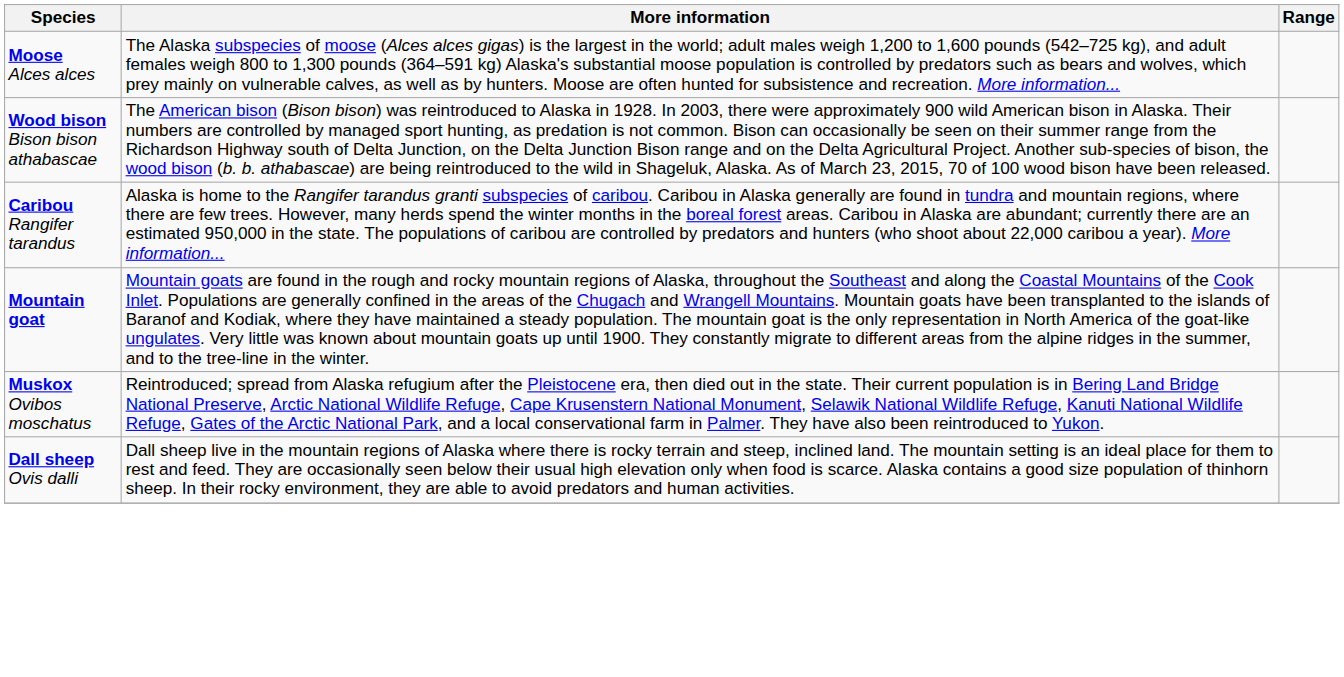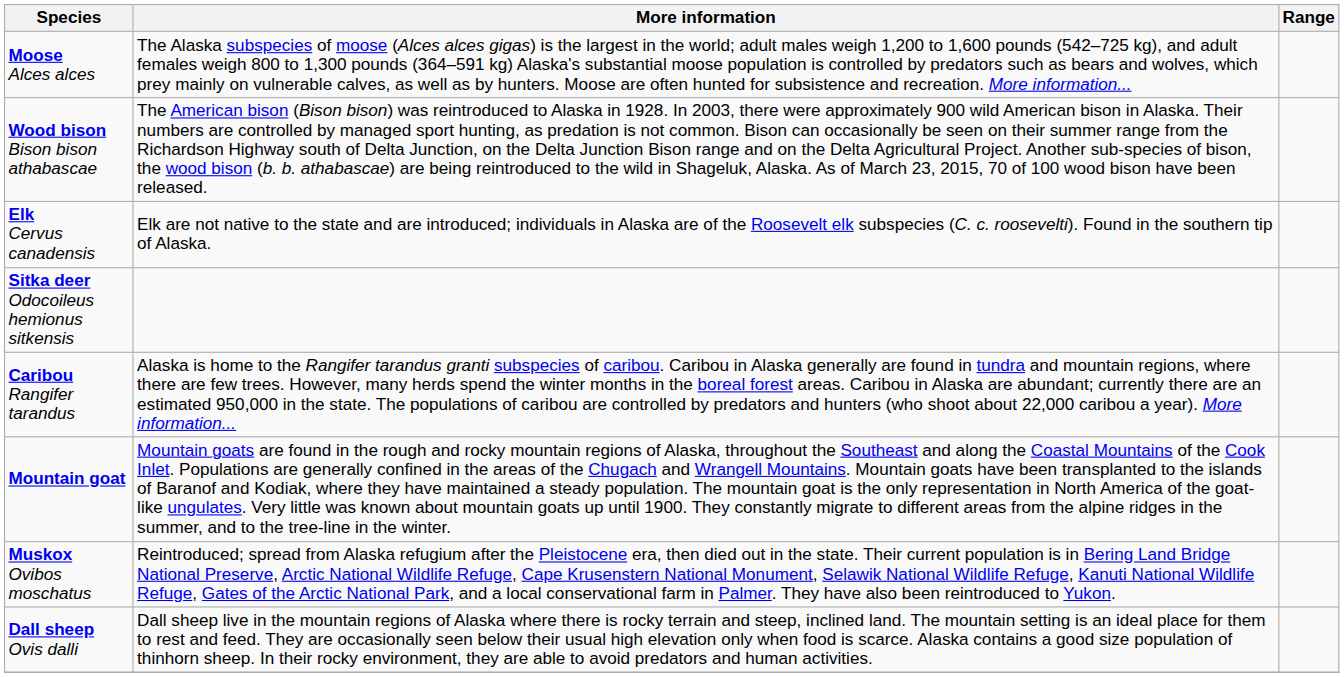 <table class="wikitable">
 <tr>
 <th>Species</th>
 <th>More information</th>
 <th>Range</th>
 </tr>
 <tr>
 <td><strong> <a href='#'>Moose</a></strong> <br> <em>Alces alces</em><br></td>
 <td>The Alaska <a href='#'>subspecies</a> of <a href='#'>moose</a> (<em>Alces alces gigas</em>) is the largest in the world; adult males weigh 1,200 to 1,600 pounds (542–725 kg), and adult females weigh 800 to 1,300 pounds (364–591 kg) Alaska's substantial moose population is controlled by predators such as bears and wolves, which prey mainly on vulnerable calves, as well as by hunters. Moose are often hunted for subsistence and recreation. <em><a href='#'>More information...</a></em></td>
 <td></td>
 </tr>
 <tr>
 <td><strong><a href='#'>Wood bison</a></strong> <br><em>Bison bison athabascae</em><br> </td>
 <td>The <a href='#'>American bison</a> (<em>Bison bison</em>) was reintroduced to Alaska in 1928. In 2003, there were approximately 900 wild American bison in Alaska. Their numbers are controlled by managed sport hunting, as predation is not common. Bison can occasionally be seen on their summer range from the Richardson Highway south of Delta Junction, on the Delta Junction Bison range and on the Delta Agricultural Project. Another sub-species of bison, the <a href='#'>wood bison</a> (<em>b. b. athabascae</em>) are being reintroduced to the wild in Shageluk, Alaska.  As of March 23, 2015, 70 of 100 wood bison have been released.</td>
+<td></td>
+</tr>
+<tr>
+<td><strong><a href='#'>Elk</a></strong><br><em>Cervus canadensis</em><br></td>
+<td>Elk are not native to the state and are introduced; individuals in Alaska are of the <a href='#'>Roosevelt elk</a> subspecies (<em>C. c. roosevelti</em>). Found in the southern tip of Alaska.</td>
+<td></td>
+</tr>
+<tr>
+<td><strong><a href='#'>Sitka deer</a></strong> <br><em>Odocoileus hemionus sitkensis</em><br></td>
+<td></td>
 <td></td>
 </tr>
 <tr>
 <td><strong><a href='#'>Caribou</a></strong> <br><em>Rangifer tarandus</em><br></td>
 <td>Alaska is home to the <em>Rangifer tarandus granti</em> <a href='#'>subspecies</a> of <a href='#'>caribou</a>. Caribou in Alaska generally are found in <a href='#'>tundra</a> and mountain regions, where there are few trees. However, many herds spend the winter months in the <a href='#'>boreal forest</a> areas. Caribou in Alaska are abundant; currently there are an estimated 950,000 in the state. The populations of caribou are controlled by predators and hunters (who shoot about 22,000 caribou a year). <em><a href='#'>More information...</a></em></td>
 <td></td>
 </tr>
 <tr>
 <td><strong><a href='#'>Mountain goat</a></strong><br><br></td>
 <td><a href='#'>Mountain goats</a> are found in the rough and rocky mountain regions of Alaska, throughout the <a href='#'>Southeast</a> and along the <a href='#'>Coastal Mountains</a> of the <a href='#'>Cook Inlet</a>. Populations are generally confined in the areas of the <a href='#'>Chugach</a> and <a href='#'>Wrangell Mountains</a>. Mountain goats have been transplanted to the islands of Baranof and Kodiak, where they have maintained a steady population. The mountain goat is the only representation in North America of the goat-like <a href='#'>ungulates</a>. Very little was known about mountain goats up until 1900. They constantly migrate to different areas from the alpine ridges in the summer, and to the tree-line in the winter.</td>
 <td></td>
 </tr>
 <tr>
 <td><strong><a href='#'>Muskox</a></strong><br><em>Ovibos moschatus</em><br></td>
 <td>Reintroduced; spread from Alaska refugium after the <a href='#'>Pleistocene</a> era, then died out in the state. Their current population is in <a href='#'>Bering Land Bridge National Preserve</a>, <a href='#'>Arctic National Wildlife Refuge</a>, <a href='#'>Cape Krusenstern National Monument</a>, <a href='#'>Selawik National Wildlife Refuge</a>, <a href='#'>Kanuti National Wildlife Refuge</a>, <a href='#'>Gates of the Arctic National Park</a>, and a local conservational farm in <a href='#'>Palmer</a>. They have also been reintroduced to <a href='#'>Yukon</a>.</td>
 <td></td>
 </tr>
 <tr>
 <td><strong><a href='#'>Dall sheep</a></strong><br><em>Ovis dalli</em><br></td>
 <td>Dall sheep live in the mountain regions of Alaska where there is rocky terrain and steep, inclined land. The mountain setting is an ideal place for them to rest and feed. They are occasionally seen below their usual high elevation only when food is scarce. Alaska contains a good size population of thinhorn sheep. In their rocky environment, they are able to avoid predators and human activities.</td>
 <td></td>
 </tr>
 <tr>
 </tr>
 </table>
